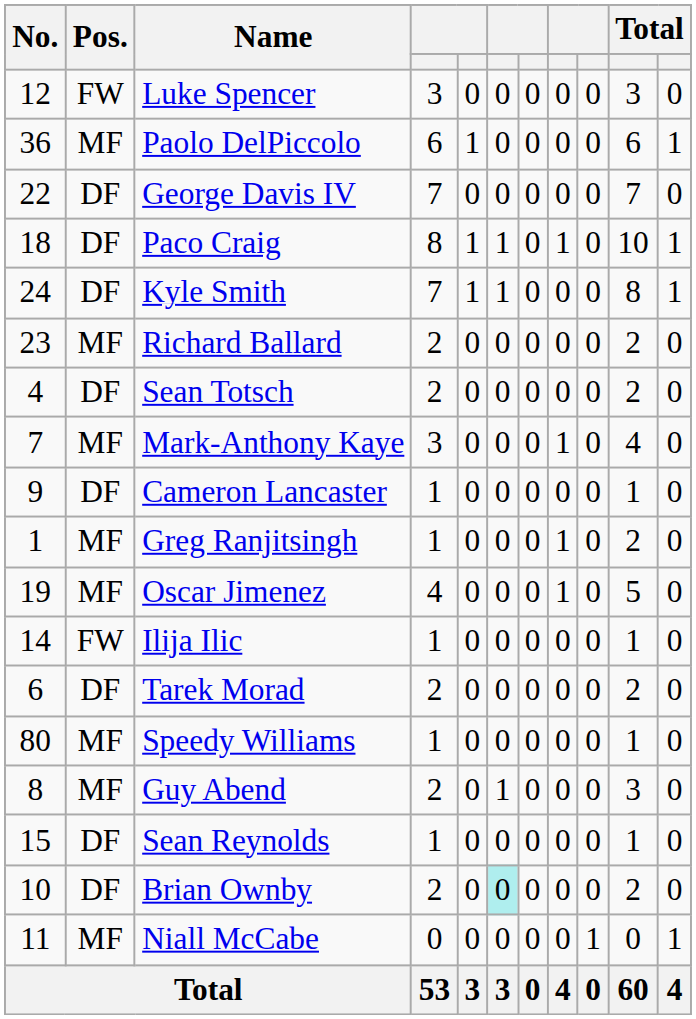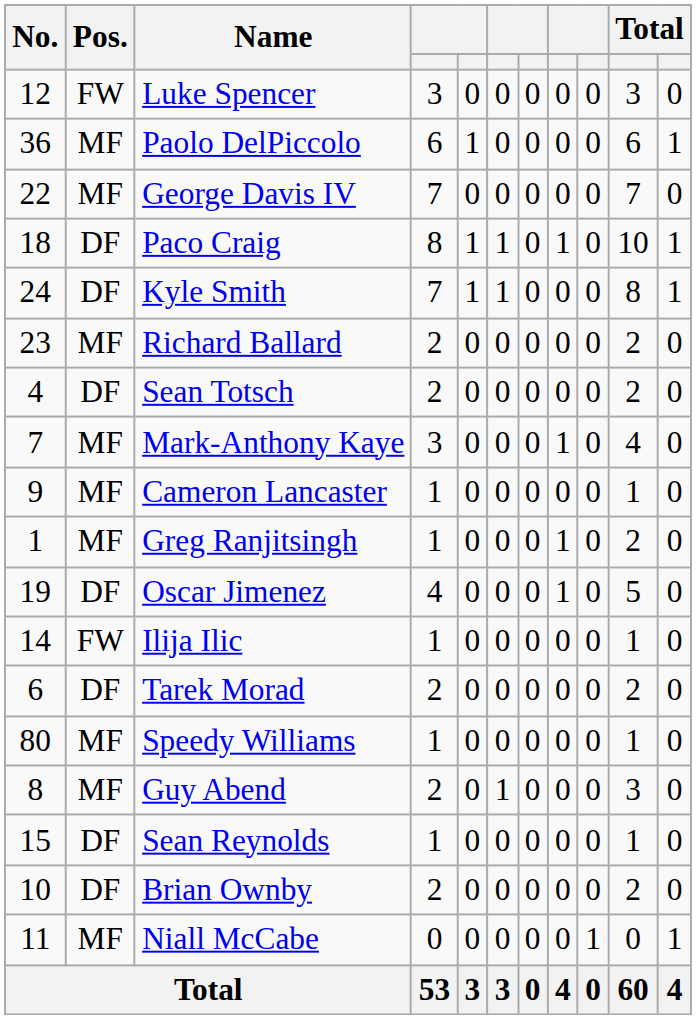 <table class="wikitable sortable" style="text-align: center;">
 <tr>
 <th rowspan="2">No.</th>
 <th rowspan="2">Pos.</th>
 <th rowspan="2">Name</th>
 <th colspan="2"></th>
 <th colspan="2"></th>
 <th colspan="2"></th>
 <th colspan="2">Total</th>
 </tr>
 <tr>
 <th></th>
 <th></th>
 <th></th>
 <th></th>
 <th></th>
 <th></th>
 <th></th>
 <th></th>
 </tr>
 <tr>
 <td>12</td>
 <td>FW</td>
 <td align=left> <a href='#'>Luke Spencer</a></td>
 <td>3</td>
 <td>0</td>
 <td>0</td>
 <td>0</td>
 <td>0</td>
 <td>0</td>
 <td>3</td>
 <td>0</td>
 </tr>
 <tr>
 <td>36</td>
 <td>MF</td>
 <td align=left> <a href='#'>Paolo DelPiccolo</a></td>
 <td>6</td>
 <td>1</td>
 <td>0</td>
 <td>0</td>
 <td>0</td>
 <td>0</td>
 <td>6</td>
 <td>1</td>
 </tr>
 <tr>
 <td>22</td>
-<td>DF</td>
+<td>MF</td>
 <td align=left> <a href='#'>George Davis IV</a></td>
 <td>7</td>
 <td>0</td>
 <td>0</td>
 <td>0</td>
 <td>0</td>
 <td>0</td>
 <td>7</td>
 <td>0</td>
 </tr>
 <tr>
 <td>18</td>
 <td>DF</td>
 <td align=left> <a href='#'>Paco Craig</a></td>
 <td>8</td>
 <td>1</td>
 <td>1</td>
 <td>0</td>
 <td>1</td>
 <td>0</td>
 <td>10</td>
 <td>1</td>
 </tr>
 <tr>
 <td>24</td>
 <td>DF</td>
 <td align=left> <a href='#'>Kyle Smith</a></td>
 <td>7</td>
 <td>1</td>
 <td>1</td>
 <td>0</td>
 <td>0</td>
 <td>0</td>
 <td>8</td>
 <td>1</td>
 </tr>
 <tr>
 <td>23</td>
 <td>MF</td>
 <td align=left> <a href='#'>Richard Ballard</a></td>
 <td>2</td>
 <td>0</td>
 <td>0</td>
 <td>0</td>
 <td>0</td>
 <td>0</td>
 <td>2</td>
 <td>0</td>
 </tr>
 <tr>
 <td>4</td>
 <td>DF</td>
 <td align=left> <a href='#'>Sean Totsch</a></td>
 <td>2</td>
 <td>0</td>
 <td>0</td>
 <td>0</td>
 <td>0</td>
 <td>0</td>
 <td>2</td>
 <td>0</td>
 </tr>
 <tr>
 <td>7</td>
 <td>MF</td>
 <td align=left> <a href='#'>Mark-Anthony Kaye</a></td>
 <td>3</td>
 <td>0</td>
 <td>0</td>
 <td>0</td>
 <td>1</td>
 <td>0</td>
 <td>4</td>
 <td>0</td>
 </tr>
 <tr>
 <td>9</td>
-<td>DF</td>
+<td>MF</td>
 <td align=left> <a href='#'>Cameron Lancaster</a></td>
 <td>1</td>
 <td>0</td>
 <td>0</td>
 <td>0</td>
 <td>0</td>
 <td>0</td>
 <td>1</td>
 <td>0</td>
 </tr>
 <tr>
 <td>1</td>
 <td>MF</td>
 <td align=left> <a href='#'>Greg Ranjitsingh</a></td>
 <td>1</td>
 <td>0</td>
 <td>0</td>
 <td>0</td>
 <td>1</td>
 <td>0</td>
 <td>2</td>
 <td>0</td>
 </tr>
 <tr>
 <td>19</td>
-<td>MF</td>
+<td>DF</td>
 <td align=left> <a href='#'>Oscar Jimenez</a></td>
 <td>4</td>
 <td>0</td>
 <td>0</td>
 <td>0</td>
 <td>1</td>
 <td>0</td>
 <td>5</td>
 <td>0</td>
 </tr>
 <tr>
 <td>14</td>
 <td>FW</td>
 <td align=left> <a href='#'>Ilija Ilic</a></td>
 <td>1</td>
 <td>0</td>
 <td>0</td>
 <td>0</td>
 <td>0</td>
 <td>0</td>
 <td>1</td>
 <td>0</td>
 </tr>
 <tr>
 <td>6</td>
 <td>DF</td>
 <td align=left> <a href='#'>Tarek Morad</a></td>
 <td>2</td>
 <td>0</td>
 <td>0</td>
 <td>0</td>
 <td>0</td>
 <td>0</td>
 <td>2</td>
 <td>0</td>
 </tr>
 <tr>
 <td>80</td>
 <td>MF</td>
 <td align=left> <a href='#'>Speedy Williams</a></td>
 <td>1</td>
 <td>0</td>
 <td>0</td>
 <td>0</td>
 <td>0</td>
 <td>0</td>
 <td>1</td>
 <td>0</td>
 </tr>
 <tr>
 <td>8</td>
 <td>MF</td>
 <td align=left> <a href='#'>Guy Abend</a></td>
 <td>2</td>
 <td>0</td>
 <td>1</td>
 <td>0</td>
 <td>0</td>
 <td>0</td>
 <td>3</td>
 <td>0</td>
 </tr>
 <tr>
 <td>15</td>
 <td>DF</td>
 <td align=left> <a href='#'>Sean Reynolds</a></td>
 <td>1</td>
 <td>0</td>
 <td>0</td>
 <td>0</td>
 <td>0</td>
 <td>0</td>
 <td>1</td>
 <td>0</td>
 </tr>
 <tr>
 <td>10</td>
 <td>DF</td>
 <td align=left> <a href='#'>Brian Ownby</a></td>
 <td>2</td>
 <td>0</td>
-<td style="background: paleturquoise;">0</td>
+<td>0</td>
 <td>0</td>
 <td>0</td>
 <td>0</td>
 <td>2</td>
 <td>0</td>
 </tr>
 <tr>
 <td>11</td>
 <td>MF</td>
 <td align=left> <a href='#'>Niall McCabe</a></td>
 <td>0</td>
 <td>0</td>
 <td>0</td>
 <td>0</td>
 <td>0</td>
 <td>1</td>
 <td>0</td>
 <td>1</td>
 </tr>
 <tr>
 <th colspan="3">Total</th>
 <th>53</th>
 <th>3</th>
 <th>3</th>
 <th>0</th>
 <th>4</th>
 <th>0</th>
 <th>60</th>
 <th>4</th>
 </tr>
 </table>
